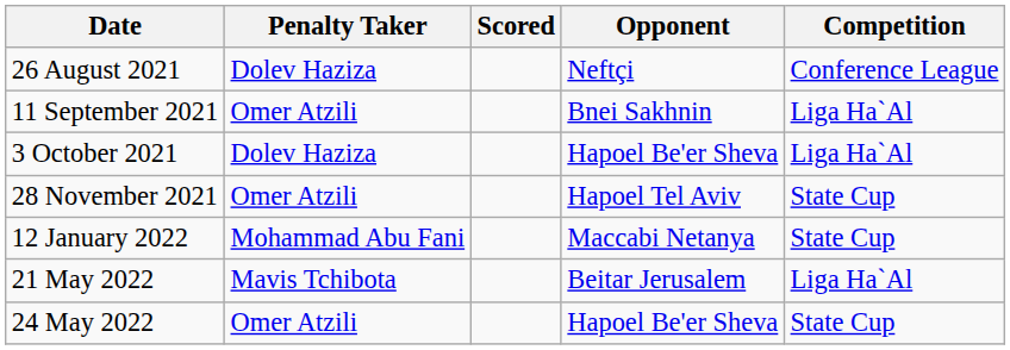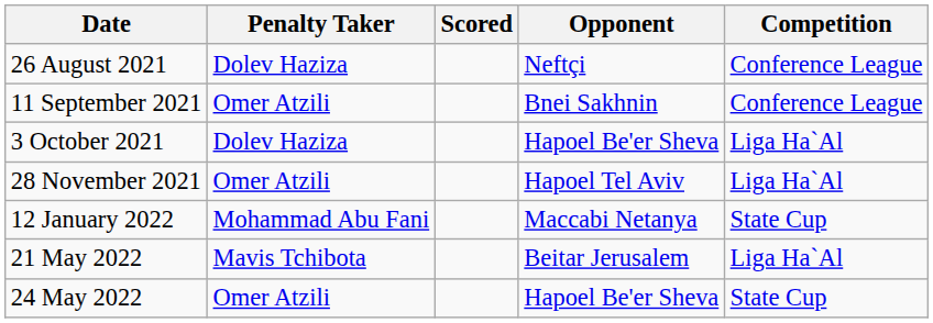 <table class="wikitable">
 <tr>
 <th>Date</th>
 <th>Penalty Taker</th>
 <th>Scored</th>
 <th>Opponent</th>
 <th>Competition</th>
 </tr>
 <tr>
 <td>26 August 2021</td>
 <td> <a href='#'>Dolev Haziza</a></td>
 <td></td>
 <td><a href='#'>Neftçi</a></td>
 <td><a href='#'>Conference League</a></td>
 </tr>
 <tr>
 <td>11 September 2021</td>
 <td> <a href='#'>Omer Atzili</a></td>
 <td></td>
 <td><a href='#'>Bnei Sakhnin</a></td>
-<td><a href='#'>Liga Ha`Al</a></td>
+<td><a href='#'>Conference League</a></td>
 </tr>
 <tr>
 <td>3 October 2021</td>
 <td> <a href='#'>Dolev Haziza</a></td>
 <td></td>
 <td><a href='#'>Hapoel Be'er Sheva</a></td>
 <td><a href='#'>Liga Ha`Al</a></td>
 </tr>
 <tr>
 <td>28 November 2021</td>
 <td> <a href='#'>Omer Atzili</a></td>
 <td></td>
 <td><a href='#'>Hapoel Tel Aviv</a></td>
-<td><a href='#'>State Cup</a></td>
+<td><a href='#'>Liga Ha`Al</a></td>
 </tr>
 <tr>
 <td>12 January 2022</td>
 <td> <a href='#'>Mohammad Abu Fani</a></td>
 <td></td>
 <td><a href='#'>Maccabi Netanya</a></td>
 <td><a href='#'>State Cup</a></td>
 </tr>
 <tr>
 <td>21 May 2022</td>
 <td> <a href='#'>Mavis Tchibota</a></td>
 <td></td>
 <td><a href='#'>Beitar Jerusalem</a></td>
 <td><a href='#'>Liga Ha`Al</a></td>
 </tr>
 <tr>
 <td>24 May 2022</td>
 <td> <a href='#'>Omer Atzili</a></td>
 <td></td>
 <td><a href='#'>Hapoel Be'er Sheva</a></td>
 <td><a href='#'>State Cup</a></td>
 </tr>
 </table>
